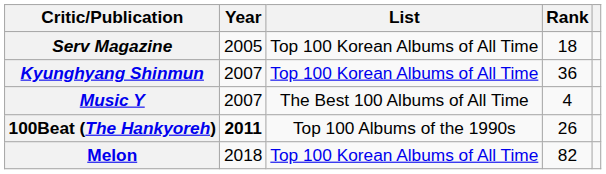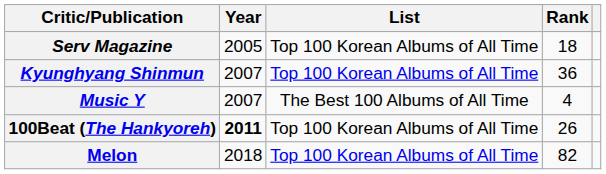 <table class="wikitable sortable plainrowheaders" style="text-align:center">
 <tr>
 <th scope="col">Critic/Publication</th>
 <th scope="col">Year</th>
 <th scope="col">List</th>
 <th scope="col">Rank</th>
 <th scope="col" class="unsortable"></th>
 </tr>
 <tr>
 <th scope="row"><em>Serv Magazine</em></th>
 <td>2005</td>
 <td style="text-align:left">Top 100 Korean Albums of All Time</td>
 <td>18</td>
 <td></td>
 </tr>
 <tr>
 <th scope="row"><em><a href='#'>Kyunghyang Shinmun</a></em></th>
 <td>2007</td>
 <td style="text-align:left"><a href='#'>Top 100 Korean Albums of All Time</a></td>
 <td>36</td>
 <td></td>
 </tr>
 <tr>
 <th scope="row"><em><a href='#'>Music Y</a></em></th>
 <td>2007</td>
 <td>The Best 100 Albums of All Time</td>
 <td>4</td>
 <td></td>
 </tr>
 <tr>
 <th scope="row">100Beat (<em><a href='#'>The Hankyoreh</a></em>)</th>
 <td><strong>2011</strong></td>
-<td>Top 100 Albums of the 1990s</td>
+<td style="text-align:left">Top 100 Korean Albums of All Time</td>
 <td>26</td>
 <td></td>
 </tr>
 <tr>
 <th scope="row"><a href='#'>Melon</a></th>
 <td>2018</td>
 <td style="text-align:left"><a href='#'>Top 100 Korean Albums of All Time</a></td>
 <td>82</td>
 <td></td>
 </tr>
 </table>
